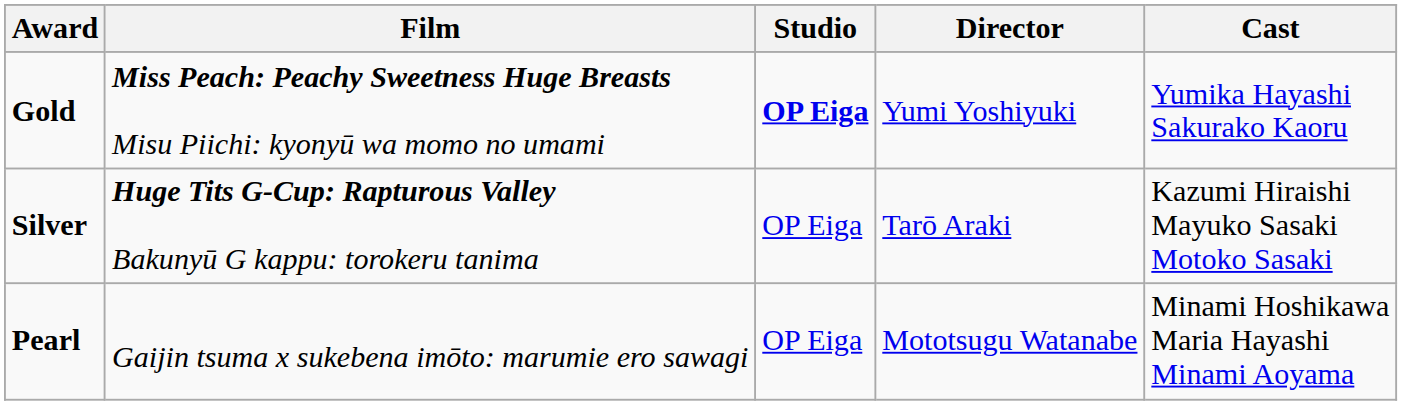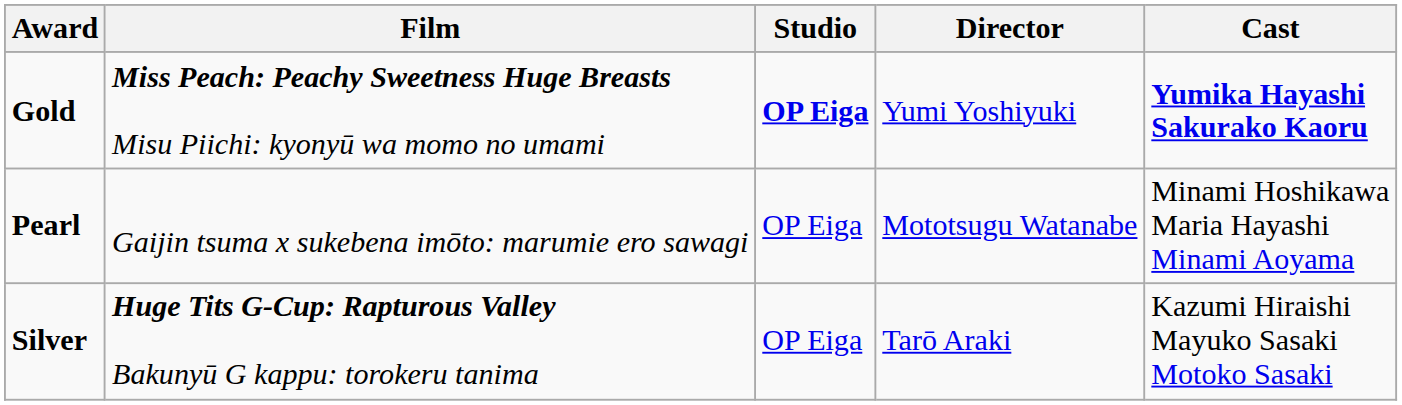 <table class="wikitable">
 <tr>
 <th>Award</th>
 <th>Film</th>
 <th>Studio</th>
 <th>Director</th>
 <th>Cast</th>
 </tr>
 <tr>
 <td><strong>Gold</strong></td>
 <td><strong><em>Miss Peach: Peachy Sweetness Huge Breasts</em></strong><br><br><em>Misu Piichi: kyonyū wa momo no umami</em></td>
 <td><strong><a href='#'>OP Eiga</a></strong></td>
 <td><a href='#'>Yumi Yoshiyuki</a></td>
-<td><a href='#'>Yumika Hayashi</a><br><a href='#'>Sakurako Kaoru</a></td>
+<td><strong><a href='#'>Yumika Hayashi</a><br><a href='#'>Sakurako Kaoru</a></strong></td>
+</tr>
+<tr>
+<td><strong>Pearl</strong></td>
+<td><br><em>Gaijin tsuma x sukebena imōto: marumie ero sawagi </em></td>
+<td><a href='#'>OP Eiga</a></td>
+<td><a href='#'>Mototsugu Watanabe</a></td>
+<td>Minami Hoshikawa<br>Maria Hayashi<br><a href='#'>Minami Aoyama</a></td>
 </tr>
 <tr>
 <td><strong>Silver</strong></td>
 <td><strong><em>Huge Tits G-Cup: Rapturous Valley</em></strong><br><br><em>Bakunyū G kappu: torokeru tanima</em></td>
 <td><a href='#'>OP Eiga</a></td>
 <td><a href='#'>Tarō Araki</a></td>
 <td>Kazumi Hiraishi<br>Mayuko Sasaki<br><a href='#'>Motoko Sasaki</a></td>
 </tr>
-<tr>
-<td><strong>Pearl</strong></td>
-<td><br><em>Gaijin tsuma x sukebena imōto: marumie ero sawagi </em></td>
-<td><a href='#'>OP Eiga</a></td>
-<td><a href='#'>Mototsugu Watanabe</a></td>
-<td>Minami Hoshikawa<br>Maria Hayashi<br><a href='#'>Minami Aoyama</a></td>
-</tr>
 </table>
